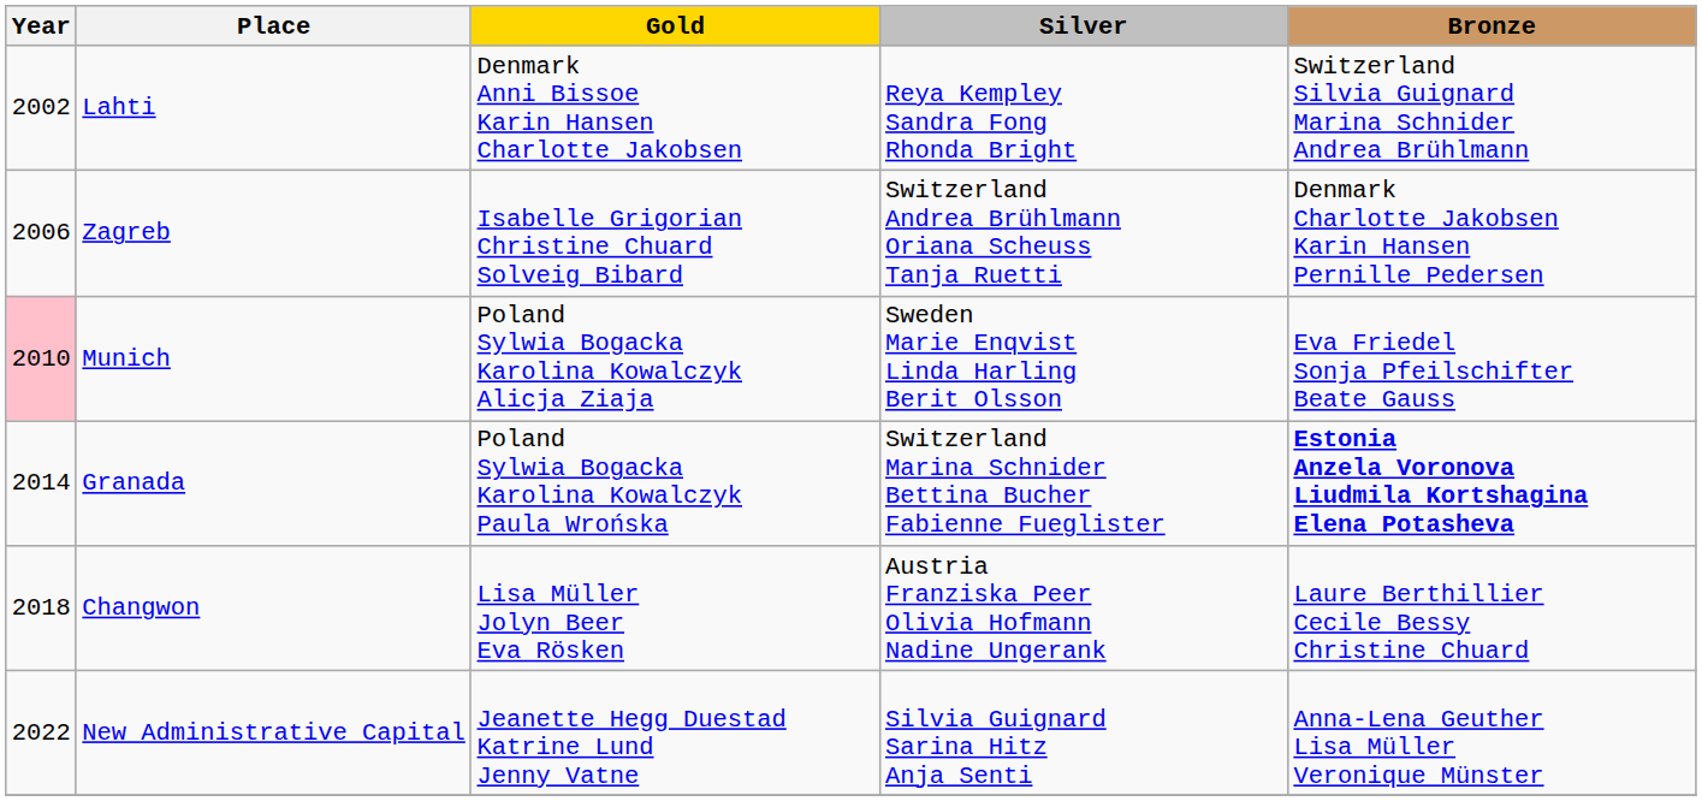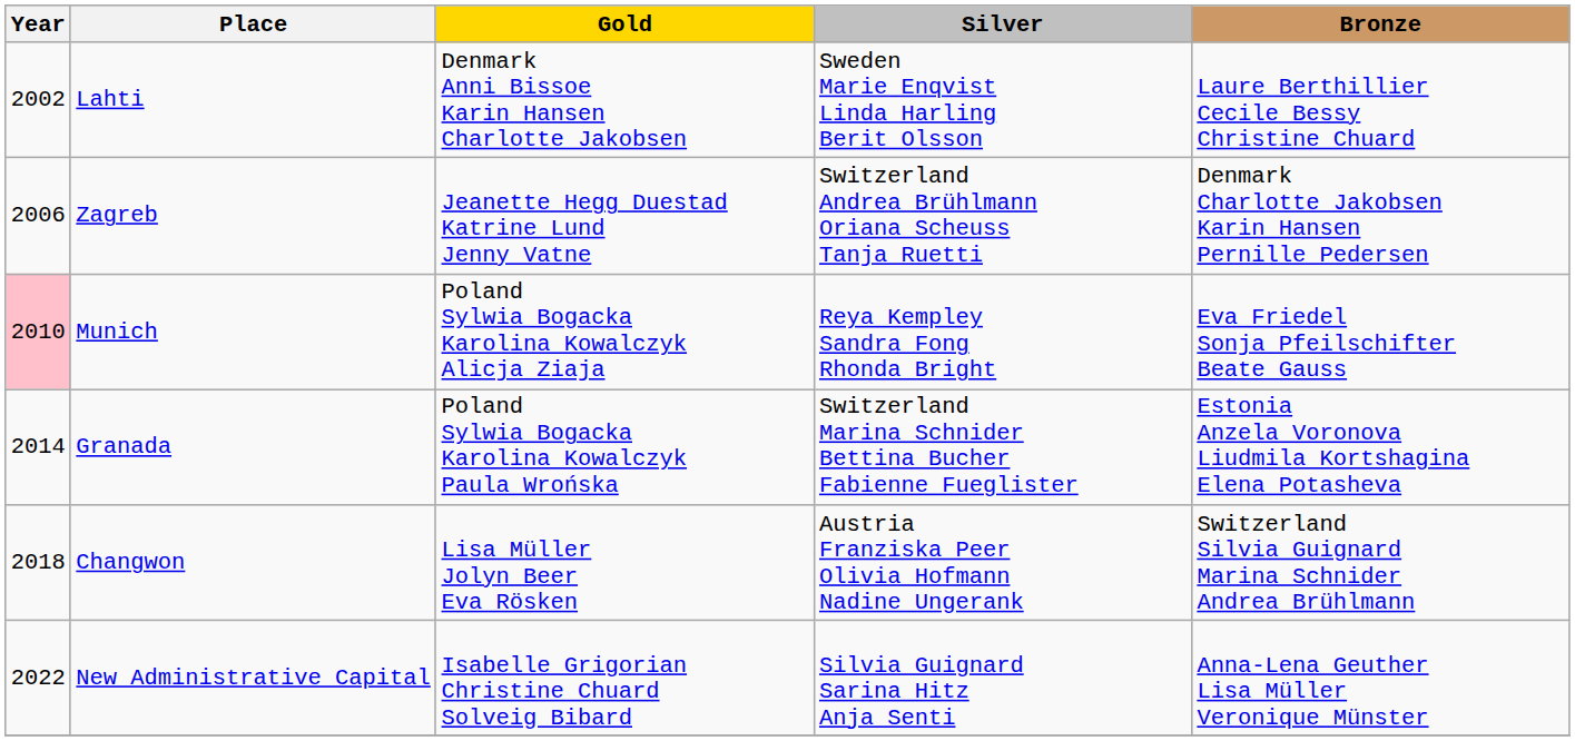 <table class="wikitable">
 <tr>
 <th>Year</th>
 <th>Place</th>
 <th style="background:gold"    width="210">Gold</th>
 <th style="background:silver"  width="210">Silver</th>
 <th style="background:#cc9966" width="210">Bronze</th>
 </tr>
 <tr>
 <td>2002</td>
 <td> <a href='#'>Lahti</a></td>
 <td> Denmark<br><a href='#'>Anni Bissoe</a><br><a href='#'>Karin Hansen</a><br><a href='#'>Charlotte Jakobsen</a></td>
-<td><br><a href='#'>Reya Kempley</a><br><a href='#'>Sandra Fong</a><br><a href='#'>Rhonda Bright</a></td>
-<td> Switzerland<br><a href='#'>Silvia Guignard</a><br><a href='#'>Marina Schnider</a><br><a href='#'>Andrea Brühlmann</a></td>
+<td> Sweden<br><a href='#'>Marie Enqvist</a><br><a href='#'>Linda Harling</a><br><a href='#'>Berit Olsson</a></td>
+<td><br><a href='#'>Laure Berthillier</a><br><a href='#'>Cecile Bessy</a><br><a href='#'>Christine Chuard</a></td>
 </tr>
 <tr>
 <td>2006</td>
 <td> <a href='#'>Zagreb</a></td>
-<td><br><a href='#'>Isabelle Grigorian</a><br><a href='#'>Christine Chuard</a><br><a href='#'>Solveig Bibard</a></td>
+<td><br><a href='#'>Jeanette Hegg Duestad</a><br><a href='#'>Katrine Lund</a><br><a href='#'>Jenny Vatne</a></td>
 <td> Switzerland<br><a href='#'>Andrea Brühlmann</a><br><a href='#'>Oriana Scheuss</a><br><a href='#'>Tanja Ruetti</a></td>
 <td> Denmark<br><a href='#'>Charlotte Jakobsen</a><br><a href='#'>Karin Hansen</a><br><a href='#'>Pernille Pedersen</a></td>
 </tr>
 <tr>
 <td style="background: pink;">2010</td>
 <td> <a href='#'>Munich</a></td>
 <td> Poland<br><a href='#'>Sylwia Bogacka</a><br><a href='#'>Karolina Kowalczyk</a><br><a href='#'>Alicja Ziaja</a></td>
-<td> Sweden<br><a href='#'>Marie Enqvist</a><br><a href='#'>Linda Harling</a><br><a href='#'>Berit Olsson</a></td>
+<td><br><a href='#'>Reya Kempley</a><br><a href='#'>Sandra Fong</a><br><a href='#'>Rhonda Bright</a></td>
 <td><br><a href='#'>Eva Friedel</a><br><a href='#'>Sonja Pfeilschifter</a><br><a href='#'>Beate Gauss</a></td>
 </tr>
 <tr>
 <td>2014</td>
 <td> <a href='#'>Granada</a></td>
 <td> Poland<br><a href='#'>Sylwia Bogacka</a><br><a href='#'>Karolina Kowalczyk</a><br><a href='#'>Paula Wrońska</a></td>
 <td> Switzerland<br><a href='#'>Marina Schnider</a><br><a href='#'>Bettina Bucher</a><br><a href='#'>Fabienne Fueglister</a></td>
-<td><strong> <a href='#'>Estonia</a><br><a href='#'>Anzela Voronova</a><br><a href='#'>Liudmila Kortshagina</a><br><a href='#'>Elena Potasheva</a></strong></td>
+<td> <a href='#'>Estonia</a><br><a href='#'>Anzela Voronova</a><br><a href='#'>Liudmila Kortshagina</a><br><a href='#'>Elena Potasheva</a></td>
 </tr>
 <tr>
 <td>2018</td>
 <td> <a href='#'>Changwon</a></td>
 <td><br><a href='#'>Lisa Müller</a><br><a href='#'>Jolyn Beer</a><br><a href='#'>Eva Rösken</a></td>
 <td> Austria<br><a href='#'>Franziska Peer</a><br><a href='#'>Olivia Hofmann</a><br><a href='#'>Nadine Ungerank</a></td>
-<td><br><a href='#'>Laure Berthillier</a><br><a href='#'>Cecile Bessy</a><br><a href='#'>Christine Chuard</a></td>
+<td> Switzerland<br><a href='#'>Silvia Guignard</a><br><a href='#'>Marina Schnider</a><br><a href='#'>Andrea Brühlmann</a></td>
 </tr>
 <tr>
 <td>2022</td>
 <td> <a href='#'>New Administrative Capital</a></td>
-<td><br><a href='#'>Jeanette Hegg Duestad</a><br><a href='#'>Katrine Lund</a><br><a href='#'>Jenny Vatne</a></td>
+<td><br><a href='#'>Isabelle Grigorian</a><br><a href='#'>Christine Chuard</a><br><a href='#'>Solveig Bibard</a></td>
 <td><br><a href='#'>Silvia Guignard</a><br><a href='#'>Sarina Hitz</a><br><a href='#'>Anja Senti</a></td>
 <td><br><a href='#'>Anna-Lena Geuther</a><br><a href='#'>Lisa Müller</a><br><a href='#'>Veronique Münster</a></td>
 </tr>
 <tr>
 </tr>
 </table>
